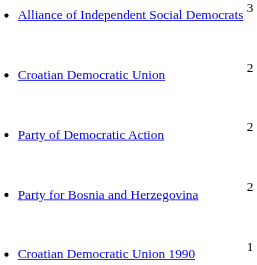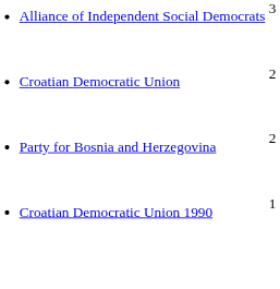 <table>
 <tr>
 <td><br><ul><li><a href='#'>Alliance of Independent Social Democrats</a></li></ul></td>
 <td><div>3</div></td>
 </tr>
 <tr>
 <td><br><ul><li><a href='#'>Croatian Democratic Union</a></li></ul></td>
-<td><div>2</div></td>
-</tr>
-<tr>
-<td><br><ul><li><a href='#'>Party of Democratic Action</a></li></ul></td>
 <td><div>2</div></td>
 </tr>
 <tr>
 <td><br><ul><li><a href='#'>Party for Bosnia and Herzegovina</a></li></ul></td>
 <td><div>2</div></td>
 </tr>
 <tr>
 <td><br><ul><li><a href='#'>Croatian Democratic Union 1990</a></li></ul></td>
 <td><div>1</div></td>
 </tr>
 </table>
